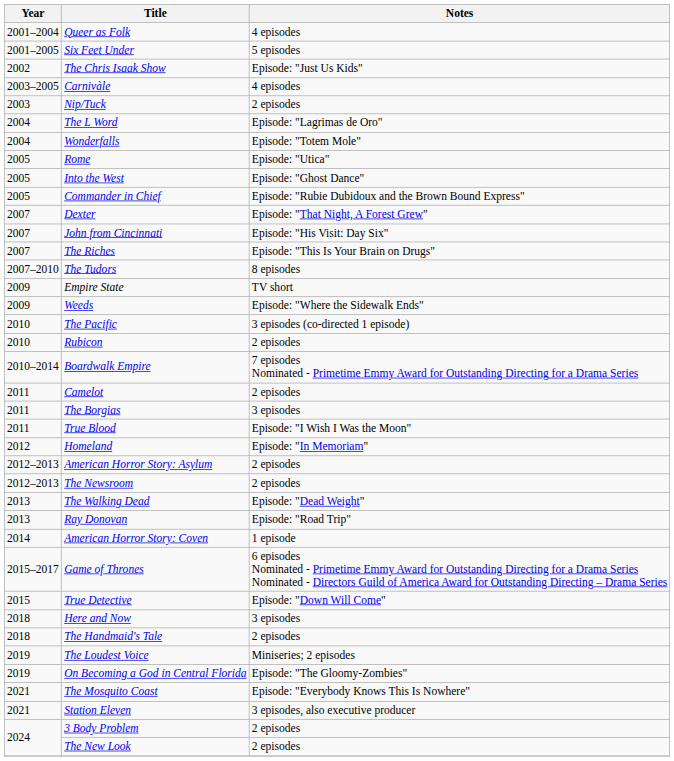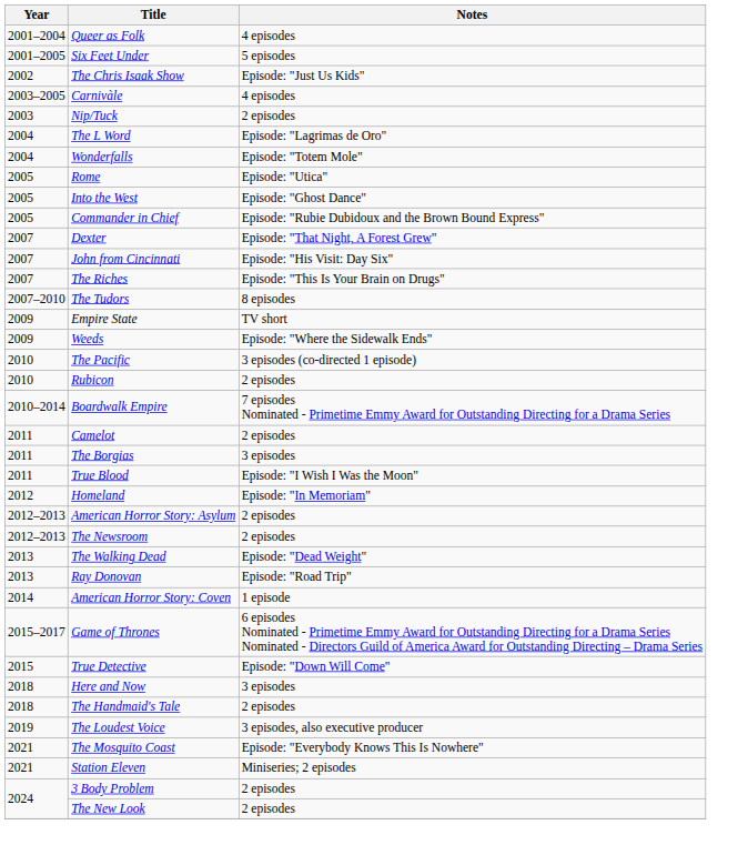 <table class="wikitable sortable">
 <tr>
 <th>Year</th>
 <th>Title</th>
 <th class="unsortable">Notes</th>
 </tr>
 <tr>
 <td>2001–2004</td>
 <td><em><a href='#'>Queer as Folk</a></em></td>
 <td>4 episodes</td>
 </tr>
 <tr>
 <td>2001–2005</td>
 <td><em><a href='#'>Six Feet Under</a></em></td>
 <td>5 episodes</td>
 </tr>
 <tr>
 <td>2002</td>
 <td><em><a href='#'>The Chris Isaak Show</a></em></td>
 <td>Episode: "Just Us Kids"</td>
 </tr>
 <tr>
 <td>2003–2005</td>
 <td><em><a href='#'>Carnivàle</a></em></td>
 <td>4 episodes</td>
 </tr>
 <tr>
 <td>2003</td>
 <td><em><a href='#'>Nip/Tuck</a></em></td>
 <td>2 episodes</td>
 </tr>
 <tr>
 <td>2004</td>
 <td><em><a href='#'>The L Word</a></em></td>
 <td>Episode: "Lagrimas de Oro"</td>
 </tr>
 <tr>
 <td>2004</td>
 <td><em><a href='#'>Wonderfalls</a></em></td>
 <td>Episode: "Totem Mole"</td>
 </tr>
 <tr>
 <td>2005</td>
 <td><em><a href='#'>Rome</a></em></td>
 <td>Episode: "Utica"</td>
 </tr>
 <tr>
 <td>2005</td>
 <td><em><a href='#'>Into the West</a></em></td>
 <td>Episode: "Ghost Dance"</td>
 </tr>
 <tr>
 <td>2005</td>
 <td><em><a href='#'>Commander in Chief</a></em></td>
 <td>Episode: "Rubie Dubidoux and the Brown Bound Express"</td>
 </tr>
 <tr>
 <td>2007</td>
 <td><em><a href='#'>Dexter</a></em></td>
 <td>Episode: "<a href='#'>That Night, A Forest Grew</a>"</td>
 </tr>
 <tr>
 <td>2007</td>
 <td><em><a href='#'>John from Cincinnati</a></em></td>
 <td>Episode: "His Visit: Day Six"</td>
 </tr>
 <tr>
 <td>2007</td>
 <td><em><a href='#'>The Riches</a></em></td>
 <td>Episode: "This Is Your Brain on Drugs"</td>
 </tr>
 <tr>
 <td>2007–2010</td>
 <td><em><a href='#'>The Tudors</a></em></td>
 <td>8 episodes</td>
 </tr>
 <tr>
 <td>2009</td>
 <td><em>Empire State</em></td>
 <td>TV short</td>
 </tr>
 <tr>
 <td>2009</td>
 <td><em><a href='#'>Weeds</a></em></td>
 <td>Episode: "Where the Sidewalk Ends"</td>
 </tr>
 <tr>
 <td>2010</td>
 <td><em><a href='#'>The Pacific</a></em></td>
 <td>3 episodes (co-directed 1 episode)</td>
 </tr>
 <tr>
 <td>2010</td>
 <td><em><a href='#'>Rubicon</a></em></td>
 <td>2 episodes</td>
 </tr>
 <tr>
 <td>2010–2014</td>
 <td><em><a href='#'>Boardwalk Empire</a></em></td>
 <td>7 episodes <br>Nominated - <a href='#'>Primetime Emmy Award for Outstanding Directing for a Drama Series</a></td>
 </tr>
 <tr>
 <td>2011</td>
 <td><em><a href='#'>Camelot</a></em></td>
 <td>2 episodes</td>
 </tr>
 <tr>
 <td>2011</td>
 <td><em><a href='#'>The Borgias</a></em></td>
 <td>3 episodes</td>
 </tr>
 <tr>
 <td>2011</td>
 <td><em><a href='#'>True Blood</a></em></td>
 <td>Episode: "I Wish I Was the Moon"</td>
 </tr>
 <tr>
 <td>2012</td>
 <td><em><a href='#'>Homeland</a></em></td>
 <td>Episode: "<a href='#'>In Memoriam</a>"</td>
 </tr>
 <tr>
 <td>2012–2013</td>
 <td><em><a href='#'>American Horror Story: Asylum</a></em></td>
 <td>2 episodes</td>
 </tr>
 <tr>
 <td>2012–2013</td>
 <td><em><a href='#'>The Newsroom</a></em></td>
 <td>2 episodes</td>
 </tr>
 <tr>
 <td>2013</td>
 <td><em><a href='#'>The Walking Dead</a></em></td>
 <td>Episode: "<a href='#'>Dead Weight</a>"</td>
 </tr>
 <tr>
 <td>2013</td>
 <td><em><a href='#'>Ray Donovan</a></em></td>
 <td>Episode: "Road Trip"</td>
 </tr>
 <tr>
 <td>2014</td>
 <td><em><a href='#'>American Horror Story: Coven</a></em></td>
 <td>1 episode</td>
 </tr>
 <tr>
 <td>2015–2017</td>
 <td><em><a href='#'>Game of Thrones</a></em></td>
 <td>6 episodes <br>Nominated - <a href='#'>Primetime Emmy Award for Outstanding Directing for a Drama Series</a> <br>Nominated - <a href='#'>Directors Guild of America Award for Outstanding Directing – Drama Series</a></td>
 </tr>
 <tr>
 <td>2015</td>
 <td><em><a href='#'>True Detective</a></em></td>
 <td>Episode: "<a href='#'>Down Will Come</a>"</td>
 </tr>
 <tr>
 <td>2018</td>
 <td><em><a href='#'>Here and Now</a></em></td>
 <td>3 episodes</td>
 </tr>
 <tr>
 <td>2018</td>
 <td><em><a href='#'>The Handmaid's Tale</a></em></td>
 <td>2 episodes</td>
 </tr>
 <tr>
 <td>2019</td>
 <td><em><a href='#'>The Loudest Voice</a></em></td>
-<td>Miniseries; 2 episodes</td>
-</tr>
-<tr>
-<td>2019</td>
-<td><em><a href='#'>On Becoming a God in Central Florida</a></em></td>
-<td>Episode: "The Gloomy-Zombies"</td>
+<td>3 episodes, also executive producer</td>
 </tr>
 <tr>
 <td>2021</td>
 <td><em><a href='#'>The Mosquito Coast</a></em></td>
 <td>Episode: "Everybody Knows This Is Nowhere"</td>
 </tr>
 <tr>
 <td>2021</td>
 <td><a href='#'><em>Station Eleven</em></a></td>
-<td>3 episodes, also executive producer</td>
+<td>Miniseries; 2 episodes</td>
 </tr>
 <tr>
 <td rowspan="2">2024</td>
 <td><a href='#'><em>3 Body Problem</em></a></td>
 <td>2 episodes</td>
 </tr>
 <tr>
 <td><em><a href='#'>The New Look</a></em></td>
 <td>2 episodes</td>
 </tr>
 <tr>
 </tr>
 </table>
